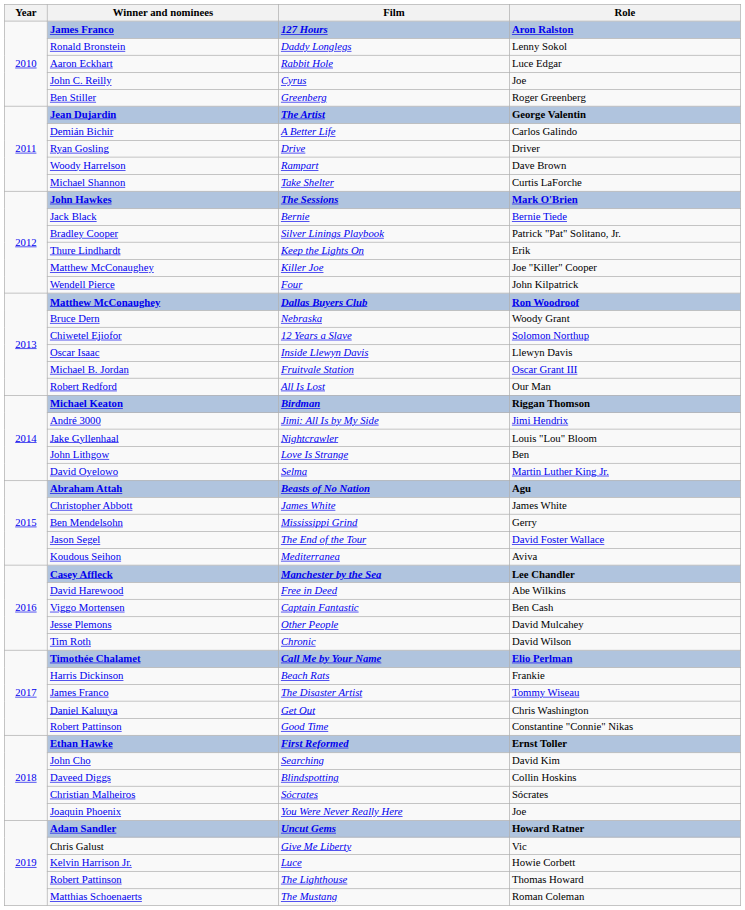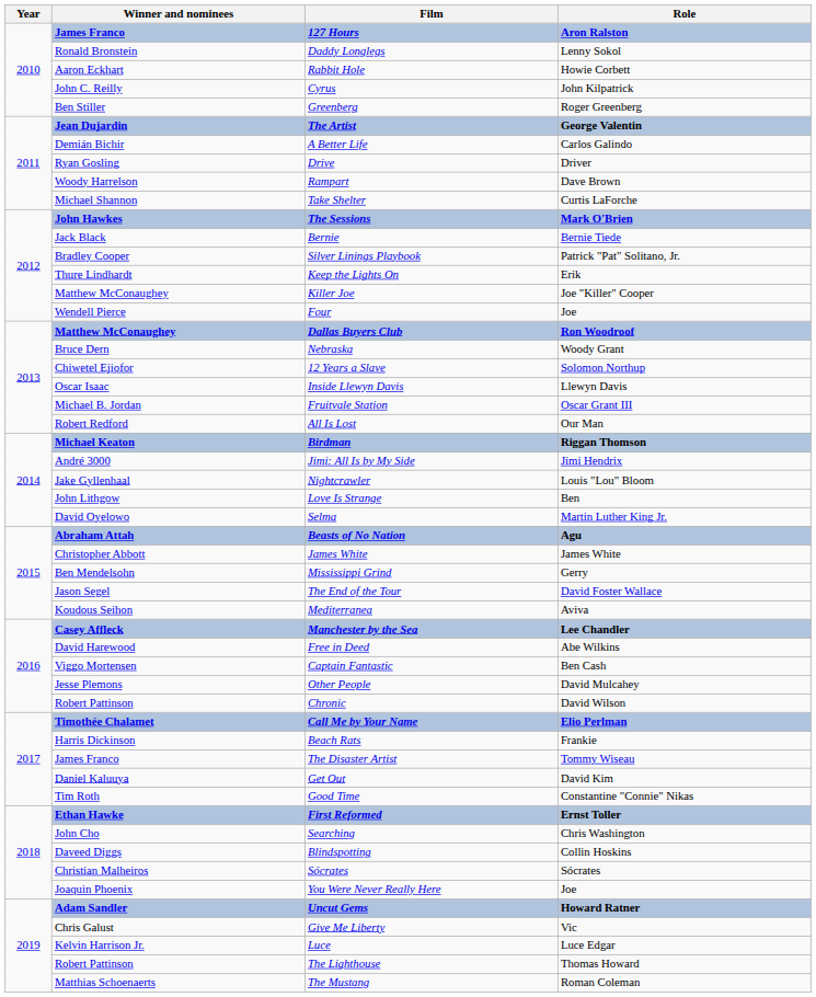 <table class="wikitable" width="87%" cellpadding="5">
 <tr>
 <th width="50"><strong>Year</strong></th>
 <th width="300"><strong>Winner and nominees</strong></th>
 <th width="300"><strong>Film</strong></th>
 <th width="300"><strong>Role</strong></th>
 </tr>
 <tr>
 <td rowspan="5" style="text-align:center;"><a href='#'>2010</a><br></td>
 <td style="background:#B0C4DE;"><strong><a href='#'>James Franco</a></strong></td>
 <td style="background:#B0C4DE;"><strong><em><a href='#'>127 Hours</a></em></strong></td>
 <td style="background:#B0C4DE;"><strong><a href='#'>Aron Ralston</a></strong></td>
 </tr>
 <tr>
 <td><a href='#'>Ronald Bronstein</a></td>
 <td><em><a href='#'>Daddy Longlegs</a></em></td>
 <td>Lenny Sokol</td>
 </tr>
 <tr>
 <td><a href='#'>Aaron Eckhart</a></td>
 <td><em><a href='#'>Rabbit Hole</a></em></td>
-<td>Luce Edgar</td>
+<td>Howie Corbett</td>
 </tr>
 <tr>
 <td><a href='#'>John C. Reilly</a></td>
 <td><em><a href='#'>Cyrus</a></em></td>
-<td>Joe</td>
+<td>John Kilpatrick</td>
 </tr>
 <tr>
 <td><a href='#'>Ben Stiller</a></td>
 <td><em><a href='#'>Greenberg</a></em></td>
 <td>Roger Greenberg</td>
 </tr>
 <tr>
 <td rowspan="5" style="text-align:center;"><a href='#'>2011</a><br></td>
 <td style="background:#B0C4DE;"><strong><a href='#'>Jean Dujardin</a></strong></td>
 <td style="background:#B0C4DE;"><strong><em><a href='#'>The Artist</a></em></strong></td>
 <td style="background:#B0C4DE;"><strong>George Valentin</strong></td>
 </tr>
 <tr>
 <td><a href='#'>Demián Bichir</a></td>
 <td><em><a href='#'>A Better Life</a></em></td>
 <td>Carlos Galindo</td>
 </tr>
 <tr>
 <td><a href='#'>Ryan Gosling</a></td>
 <td><em><a href='#'>Drive</a></em></td>
 <td>Driver</td>
 </tr>
 <tr>
 <td><a href='#'>Woody Harrelson</a></td>
 <td><em><a href='#'>Rampart</a></em></td>
 <td>Dave Brown</td>
 </tr>
 <tr>
 <td><a href='#'>Michael Shannon</a></td>
 <td><em><a href='#'>Take Shelter</a></em></td>
 <td>Curtis LaForche</td>
 </tr>
 <tr>
 <td rowspan="6" style="text-align:center;"><a href='#'>2012</a><br></td>
 <td style="background:#B0C4DE;"><strong><a href='#'>John Hawkes</a></strong></td>
 <td style="background:#B0C4DE;"><strong><em><a href='#'>The Sessions</a></em></strong></td>
 <td style="background:#B0C4DE;"><strong><a href='#'>Mark O'Brien</a></strong></td>
 </tr>
 <tr>
 <td><a href='#'>Jack Black</a></td>
 <td><em><a href='#'>Bernie</a></em></td>
 <td><a href='#'>Bernie Tiede</a></td>
 </tr>
 <tr>
 <td><a href='#'>Bradley Cooper</a></td>
 <td><em><a href='#'>Silver Linings Playbook</a></em></td>
 <td>Patrick "Pat" Solitano, Jr.</td>
 </tr>
 <tr>
 <td><a href='#'>Thure Lindhardt</a></td>
 <td><em><a href='#'>Keep the Lights On</a></em></td>
 <td>Erik</td>
 </tr>
 <tr>
 <td><a href='#'>Matthew McConaughey</a></td>
 <td><em><a href='#'>Killer Joe</a></em></td>
 <td>Joe "Killer" Cooper</td>
 </tr>
 <tr>
 <td><a href='#'>Wendell Pierce</a></td>
 <td><em><a href='#'>Four</a></em></td>
-<td>John Kilpatrick</td>
+<td>Joe</td>
 </tr>
 <tr>
 <td rowspan="6" style="text-align:center;"><a href='#'>2013</a><br></td>
 <td style="background:#B0C4DE;"><strong><a href='#'>Matthew McConaughey</a></strong></td>
 <td style="background:#B0C4DE;"><strong><em><a href='#'>Dallas Buyers Club</a></em></strong></td>
 <td style="background:#B0C4DE;"><strong><a href='#'>Ron Woodroof</a></strong></td>
 </tr>
 <tr>
 <td><a href='#'>Bruce Dern</a></td>
 <td><em><a href='#'>Nebraska</a></em></td>
 <td>Woody Grant</td>
 </tr>
 <tr>
 <td><a href='#'>Chiwetel Ejiofor</a></td>
 <td><em><a href='#'>12 Years a Slave</a></em></td>
 <td><a href='#'>Solomon Northup</a></td>
 </tr>
 <tr>
 <td><a href='#'>Oscar Isaac</a></td>
 <td><em><a href='#'>Inside Llewyn Davis</a></em></td>
 <td>Llewyn Davis</td>
 </tr>
 <tr>
 <td><a href='#'>Michael B. Jordan</a></td>
 <td><em><a href='#'>Fruitvale Station</a></em></td>
 <td><a href='#'>Oscar Grant III</a></td>
 </tr>
 <tr>
 <td><a href='#'>Robert Redford</a></td>
 <td><em><a href='#'>All Is Lost</a></em></td>
 <td>Our Man</td>
 </tr>
 <tr>
 <td rowspan="5" style="text-align:center;"><a href='#'>2014</a><br></td>
 <td style="background:#B0C4DE;"><strong><a href='#'>Michael Keaton</a></strong></td>
 <td style="background:#B0C4DE;"><strong><em><a href='#'>Birdman</a></em></strong></td>
 <td style="background:#B0C4DE;"><strong>Riggan Thomson</strong></td>
 </tr>
 <tr>
 <td><a href='#'>André 3000</a></td>
 <td><em><a href='#'>Jimi: All Is by My Side</a></em></td>
 <td><a href='#'>Jimi Hendrix</a></td>
 </tr>
 <tr>
 <td><a href='#'>Jake Gyllenhaal</a></td>
 <td><em><a href='#'>Nightcrawler</a></em></td>
 <td>Louis "Lou" Bloom</td>
 </tr>
 <tr>
 <td><a href='#'>John Lithgow</a></td>
 <td><em><a href='#'>Love Is Strange</a></em></td>
 <td>Ben</td>
 </tr>
 <tr>
 <td><a href='#'>David Oyelowo</a></td>
 <td><em><a href='#'>Selma</a></em></td>
 <td><a href='#'>Martin Luther King Jr.</a></td>
 </tr>
 <tr>
 <td rowspan=5 style="text-align:center;"><a href='#'>2015</a><br></td>
 <td style="background:#B0C4DE;"><strong><a href='#'>Abraham Attah</a></strong></td>
 <td style="background:#B0C4DE;"><strong><em><a href='#'>Beasts of No Nation</a></em></strong></td>
 <td style="background:#B0C4DE;"><strong>Agu</strong></td>
 </tr>
 <tr>
 <td><a href='#'>Christopher Abbott</a></td>
 <td><em><a href='#'>James White</a></em></td>
 <td>James White</td>
 </tr>
 <tr>
 <td><a href='#'>Ben Mendelsohn</a></td>
 <td><em><a href='#'>Mississippi Grind</a></em></td>
 <td>Gerry</td>
 </tr>
 <tr>
 <td><a href='#'>Jason Segel</a></td>
 <td><em><a href='#'>The End of the Tour</a></em></td>
 <td><a href='#'>David Foster Wallace</a></td>
 </tr>
 <tr>
 <td><a href='#'>Koudous Seihon</a></td>
 <td><em><a href='#'>Mediterranea</a></em></td>
 <td>Aviva</td>
 </tr>
 <tr>
 <td rowspan=5 style="text-align:center;"><a href='#'>2016</a><br></td>
 <td style="background:#B0C4DE;"><strong><a href='#'>Casey Affleck</a></strong></td>
 <td style="background:#B0C4DE;"><strong><em><a href='#'>Manchester by the Sea</a></em></strong></td>
 <td style="background:#B0C4DE;"><strong>Lee Chandler</strong></td>
 </tr>
 <tr>
 <td><a href='#'>David Harewood</a></td>
 <td><em><a href='#'>Free in Deed</a></em></td>
 <td>Abe Wilkins</td>
 </tr>
 <tr>
 <td><a href='#'>Viggo Mortensen</a></td>
 <td><em><a href='#'>Captain Fantastic</a></em></td>
 <td>Ben Cash</td>
 </tr>
 <tr>
 <td><a href='#'>Jesse Plemons</a></td>
 <td><em><a href='#'>Other People</a></em></td>
 <td>David Mulcahey</td>
 </tr>
 <tr>
-<td><a href='#'>Tim Roth</a></td>
+<td><a href='#'>Robert Pattinson</a></td>
 <td><em><a href='#'>Chronic</a></em></td>
 <td>David Wilson</td>
 </tr>
 <tr>
 <td rowspan=5 style="text-align:center;"><a href='#'>2017</a><br></td>
 <td style="background:#B0C4DE;"><strong><a href='#'>Timothée Chalamet</a></strong></td>
 <td style="background:#B0C4DE;"><strong><em><a href='#'>Call Me by Your Name</a></em></strong></td>
 <td style="background:#B0C4DE;"><strong><a href='#'>Elio Perlman</a></strong></td>
 </tr>
 <tr>
 <td><a href='#'>Harris Dickinson</a></td>
 <td><em><a href='#'>Beach Rats</a></em></td>
 <td>Frankie</td>
 </tr>
 <tr>
 <td><a href='#'>James Franco</a></td>
 <td><em><a href='#'>The Disaster Artist</a></em></td>
 <td><a href='#'>Tommy Wiseau</a></td>
 </tr>
 <tr>
 <td><a href='#'>Daniel Kaluuya</a></td>
 <td><em><a href='#'>Get Out</a></em></td>
-<td>Chris Washington</td>
+<td>David Kim</td>
 </tr>
 <tr>
-<td><a href='#'>Robert Pattinson</a></td>
+<td><a href='#'>Tim Roth</a></td>
 <td><em><a href='#'>Good Time</a></em></td>
 <td>Constantine "Connie" Nikas</td>
 </tr>
 <tr>
 <td rowspan=5 style="text-align:center;"><a href='#'>2018</a><br></td>
 <td style="background:#B0C4DE;"><strong><a href='#'>Ethan Hawke</a></strong></td>
 <td style="background:#B0C4DE;"><strong><em><a href='#'>First Reformed</a></em></strong></td>
 <td style="background:#B0C4DE;"><strong>Ernst Toller</strong></td>
 </tr>
 <tr>
 <td><a href='#'>John Cho</a></td>
 <td><em><a href='#'>Searching</a></em></td>
-<td>David Kim</td>
+<td>Chris Washington</td>
 </tr>
 <tr>
 <td><a href='#'>Daveed Diggs</a></td>
 <td><em><a href='#'>Blindspotting</a></em></td>
 <td>Collin Hoskins</td>
 </tr>
 <tr>
 <td><a href='#'>Christian Malheiros</a></td>
 <td><em><a href='#'>Sócrates</a></em></td>
 <td>Sócrates</td>
 </tr>
 <tr>
 <td><a href='#'>Joaquin Phoenix</a></td>
 <td><em><a href='#'>You Were Never Really Here</a></em></td>
 <td>Joe</td>
 </tr>
 <tr>
 <td rowspan=5 style="text-align:center;"><a href='#'>2019</a><br></td>
 <td style="background:#B0C4DE;"><strong><a href='#'>Adam Sandler</a></strong></td>
 <td style="background:#B0C4DE;"><strong><em><a href='#'>Uncut Gems</a></em></strong></td>
 <td style="background:#B0C4DE;"><strong>Howard Ratner</strong></td>
 </tr>
 <tr>
 <td>Chris Galust</td>
 <td><em><a href='#'>Give Me Liberty</a></em></td>
 <td>Vic</td>
 </tr>
 <tr>
 <td><a href='#'>Kelvin Harrison Jr.</a></td>
 <td><em><a href='#'>Luce</a></em></td>
-<td>Howie Corbett</td>
+<td>Luce Edgar</td>
 </tr>
 <tr>
 <td><a href='#'>Robert Pattinson</a></td>
 <td><em><a href='#'>The Lighthouse</a></em></td>
 <td>Thomas Howard</td>
 </tr>
 <tr>
 <td><a href='#'>Matthias Schoenaerts</a></td>
 <td><em><a href='#'>The Mustang</a></em></td>
 <td>Roman Coleman</td>
 </tr>
 </table>
